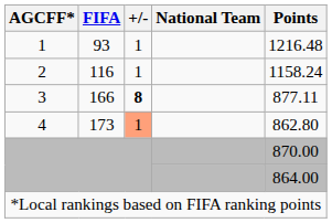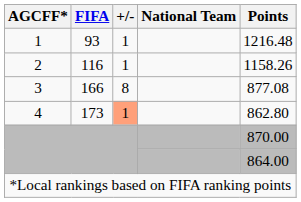 <table class="wikitable" style="text-align: center;">
 <tr>
 <th>AGCFF*</th>
 <th><a href='#'>FIFA</a></th>
 <th>+/-</th>
 <th>National Team</th>
 <th>Points</th>
 </tr>
 <tr>
 <td>1</td>
 <td>93</td>
 <td> 1</td>
 <td align=left></td>
 <td>1216.48</td>
 </tr>
 <tr>
 <td>2</td>
 <td>116</td>
 <td> 1</td>
 <td align=left></td>
-<td>1158.24</td>
+<td>1158.26</td>
 </tr>
 <tr>
 <td>3</td>
 <td>166</td>
-<td><strong> 8</strong></td>
+<td> 8</td>
 <td align=left></td>
-<td>877.11</td>
+<td>877.08</td>
 </tr>
 <tr>
 <td>4</td>
 <td>173</td>
 <td style="background: lightsalmon;"> 1</td>
 <td align=left></td>
 <td>862.80</td>
 </tr>
 <tr style="background-color:#BBBBBB;">
 <td rowspan=2 colspan=3></td>
 <td align=left></td>
 <td>870.00</td>
 </tr>
 <tr style="background-color:#BBBBBB;">
 <td align=left></td>
 <td>864.00</td>
 </tr>
 <tr>
 <td colspan=5>*Local rankings based on FIFA ranking points</td>
 </tr>
 </table>
